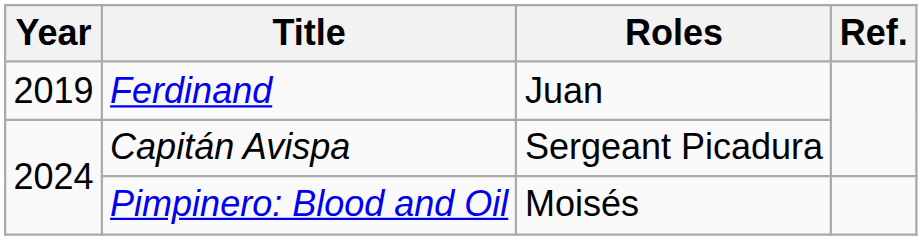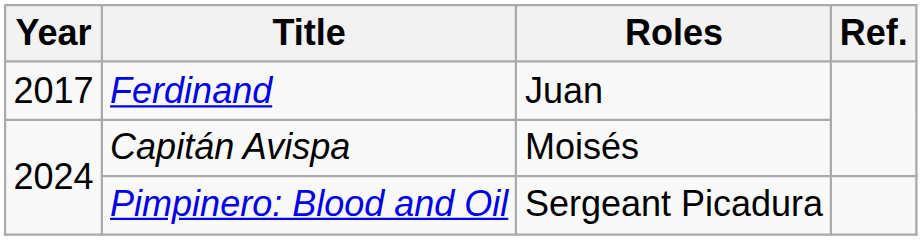 <table class="wikitable">
 <tr>
 <th>Year</th>
 <th>Title</th>
 <th>Roles</th>
 <th>Ref.</th>
 </tr>
 <tr>
-<td>2019</td>
+<td>2017</td>
 <td><em><a href='#'>Ferdinand</a></em></td>
 <td>Juan</td>
 </tr>
 <tr>
 <td rowspan="2">2024</td>
 <td><em>Capitán Avispa</em></td>
-<td>Sergeant Picadura</td>
+<td>Moisés</td>
 </tr>
 <tr>
 <td><em><a href='#'>Pimpinero: Blood and Oil</a></em></td>
-<td>Moisés</td>
+<td>Sergeant Picadura</td>
 <td></td>
 </tr>
 </table>
